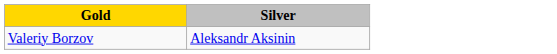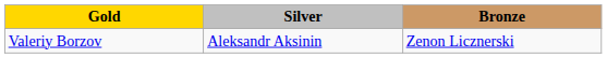 <table class="wikitable" style="text-align:left">
 <tr align="center">
 <td width=200 bgcolor=gold><strong>Gold</strong></td>
 <td width=200 bgcolor=silver><strong>Silver</strong></td>
+<td width=200 bgcolor=CC9966><strong>Bronze</strong></td>
 </tr>
 <tr>
 <td><a href='#'>Valeriy Borzov</a><br><em></em></td>
 <td><a href='#'>Aleksandr Aksinin</a><br><em></em></td>
+<td><a href='#'>Zenon Licznerski</a><br><em></em></td>
 </tr>
 </table>
